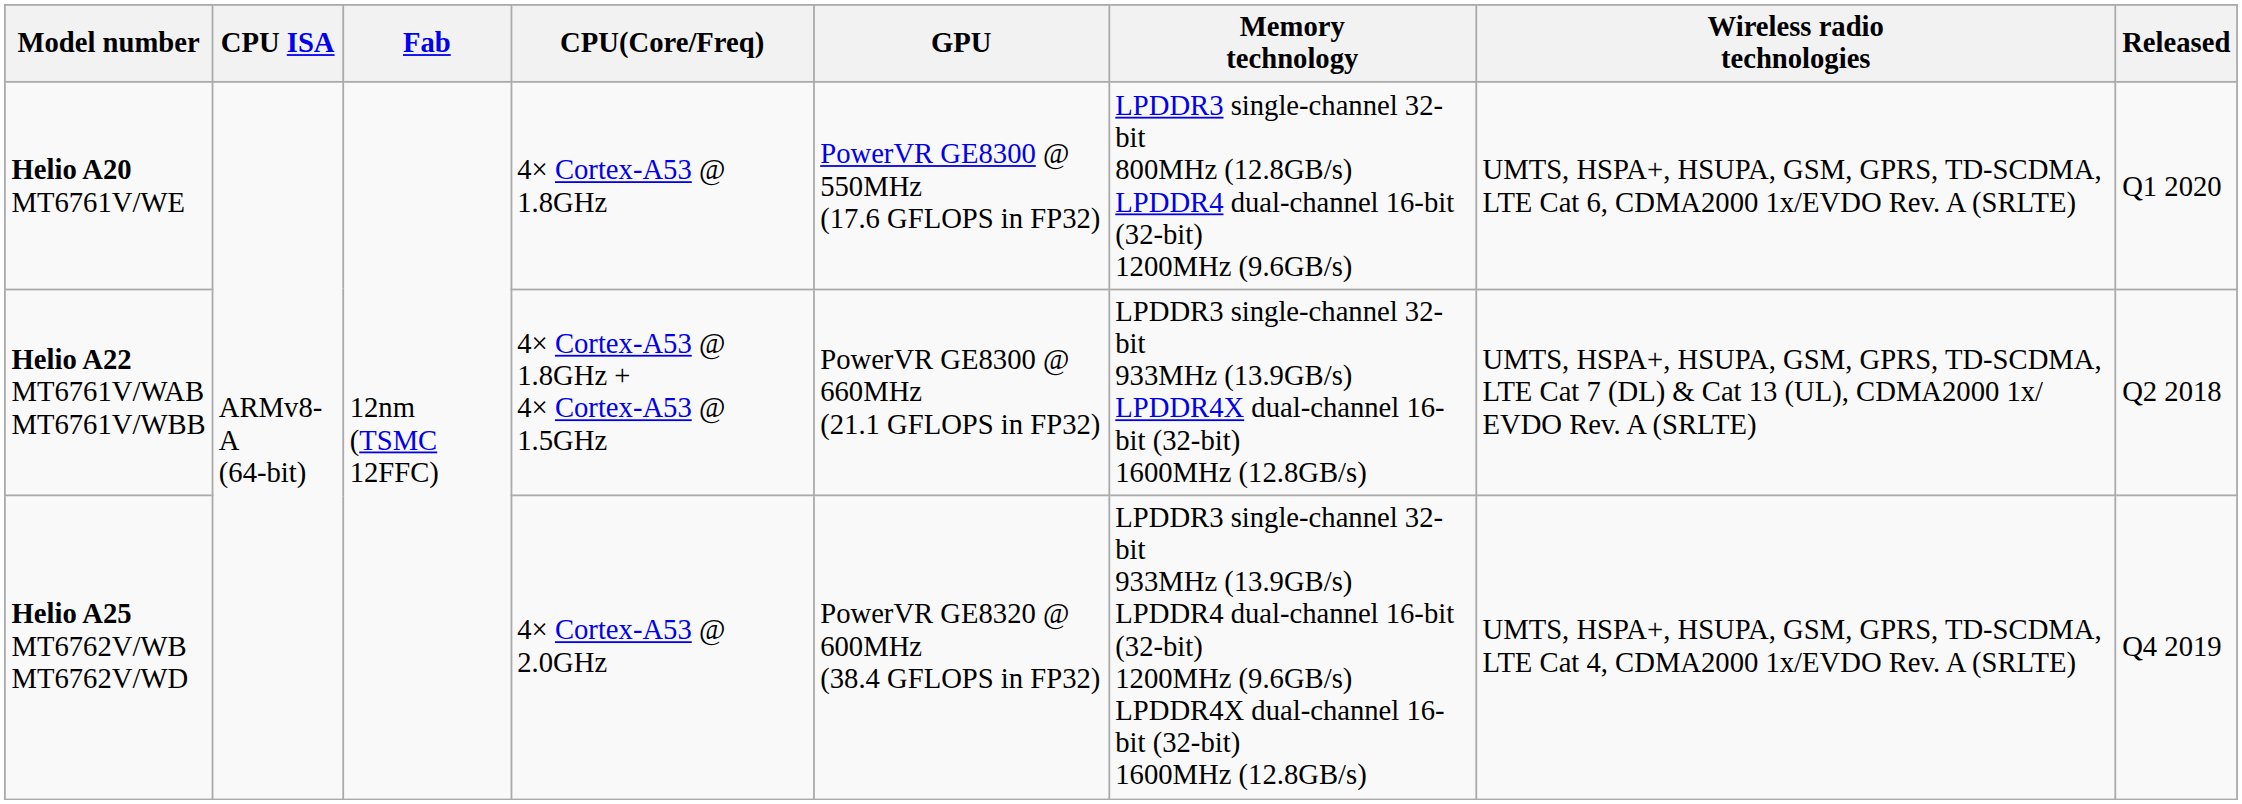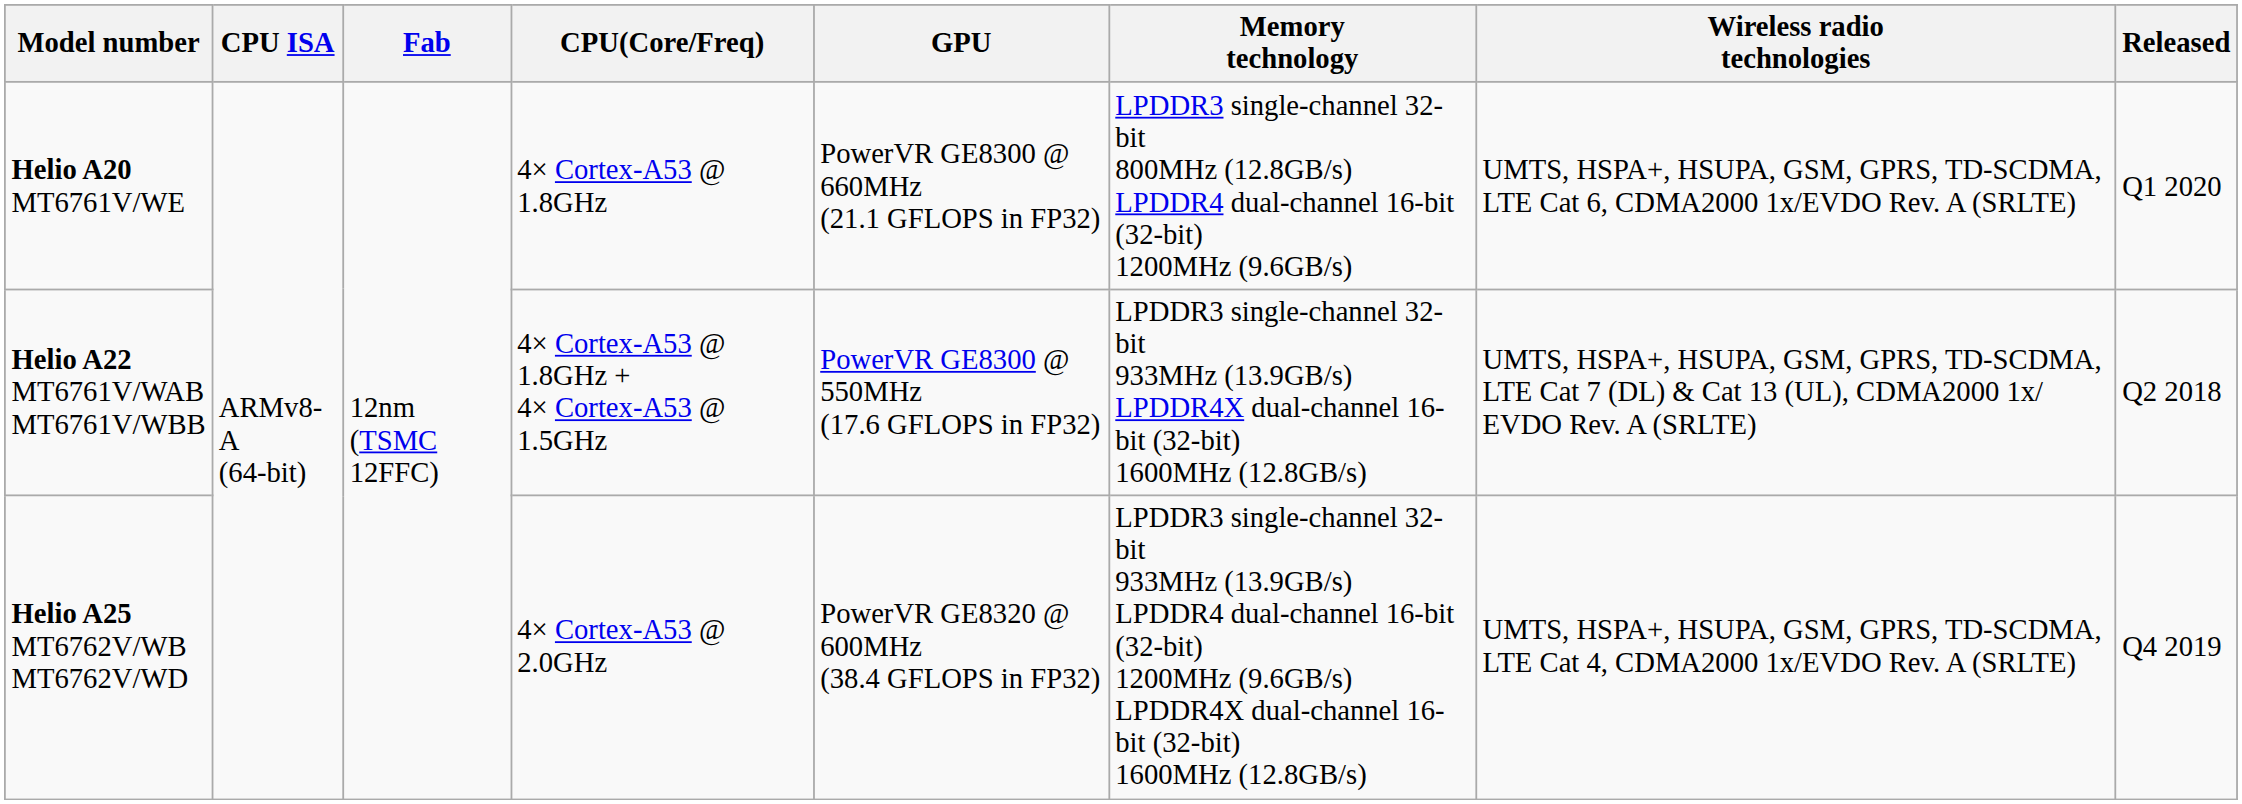 <table class="wikitable">
 <tr>
 <th>Model number</th>
 <th>CPU <a href='#'>ISA</a></th>
 <th><a href='#'>Fab</a></th>
 <th>CPU(Core/Freq)</th>
 <th>GPU</th>
 <th>Memory <br>technology</th>
 <th>Wireless radio <br>technologies</th>
 <th>Released</th>
 </tr>
 <tr>
 <td><b>Helio A20</b><br>MT6761V/WE</td>
 <td rowspan="3">ARMv8-A <br>(64-bit)</td>
 <td rowspan="3">12nm <br>(<a href='#'>TSMC</a> 12FFC)</td>
 <td>4× <a href='#'>Cortex-A53</a> @ 1.8GHz</td>
-<td><a href='#'>PowerVR GE8300</a> @ 550MHz<br>(17.6 GFLOPS in FP32)</td>
+<td>PowerVR GE8300 @ 660MHz<br>(21.1 GFLOPS in FP32)</td>
 <td><a href='#'>LPDDR3</a> single-channel 32-bit<br>800MHz (12.8GB/s)<br><a href='#'>LPDDR4</a> dual-channel 16-bit (32-bit)<br>1200MHz (9.6GB/s)</td>
 <td>UMTS, HSPA+, HSUPA, GSM, GPRS, TD-SCDMA, <br>LTE Cat 6, CDMA2000 1x/EVDO Rev. A (SRLTE)</td>
 <td>Q1 2020</td>
 </tr>
 <tr>
 <td><b>Helio A22</b><br>MT6761V/WAB <br>MT6761V/WBB</td>
 <td>4× <a href='#'>Cortex-A53</a> @ 1.8GHz +<br>4× <a href='#'>Cortex-A53</a> @ 1.5GHz</td>
-<td>PowerVR GE8300 @ 660MHz<br>(21.1 GFLOPS in FP32)</td>
+<td><a href='#'>PowerVR GE8300</a> @ 550MHz<br>(17.6 GFLOPS in FP32)</td>
 <td>LPDDR3 single-channel 32-bit<br>933MHz (13.9GB/s)<br><a href='#'>LPDDR4X</a> dual-channel 16-bit (32-bit)<br>1600MHz (12.8GB/s)</td>
 <td>UMTS, HSPA+, HSUPA, GSM, GPRS, TD-SCDMA, <br>LTE Cat 7 (DL) & Cat 13 (UL), CDMA2000 1x/ EVDO Rev. A (SRLTE)</td>
 <td>Q2 2018</td>
 </tr>
 <tr>
 <td><b>Helio A25</b><br>MT6762V/WB <br>MT6762V/WD</td>
 <td>4× <a href='#'>Cortex-A53</a> @ 2.0GHz</td>
 <td>PowerVR GE8320 @ 600MHz<br>(38.4 GFLOPS in FP32)</td>
 <td>LPDDR3 single-channel 32-bit<br>933MHz (13.9GB/s)<br>LPDDR4 dual-channel 16-bit (32-bit)<br>1200MHz (9.6GB/s)<br>LPDDR4X dual-channel 16-bit (32-bit)<br>1600MHz (12.8GB/s)</td>
 <td>UMTS, HSPA+, HSUPA, GSM, GPRS, TD-SCDMA, <br>LTE Cat 4, CDMA2000 1x/EVDO Rev. A (SRLTE)</td>
 <td>Q4 2019</td>
 </tr>
 <tr>
 </tr>
 </table>
